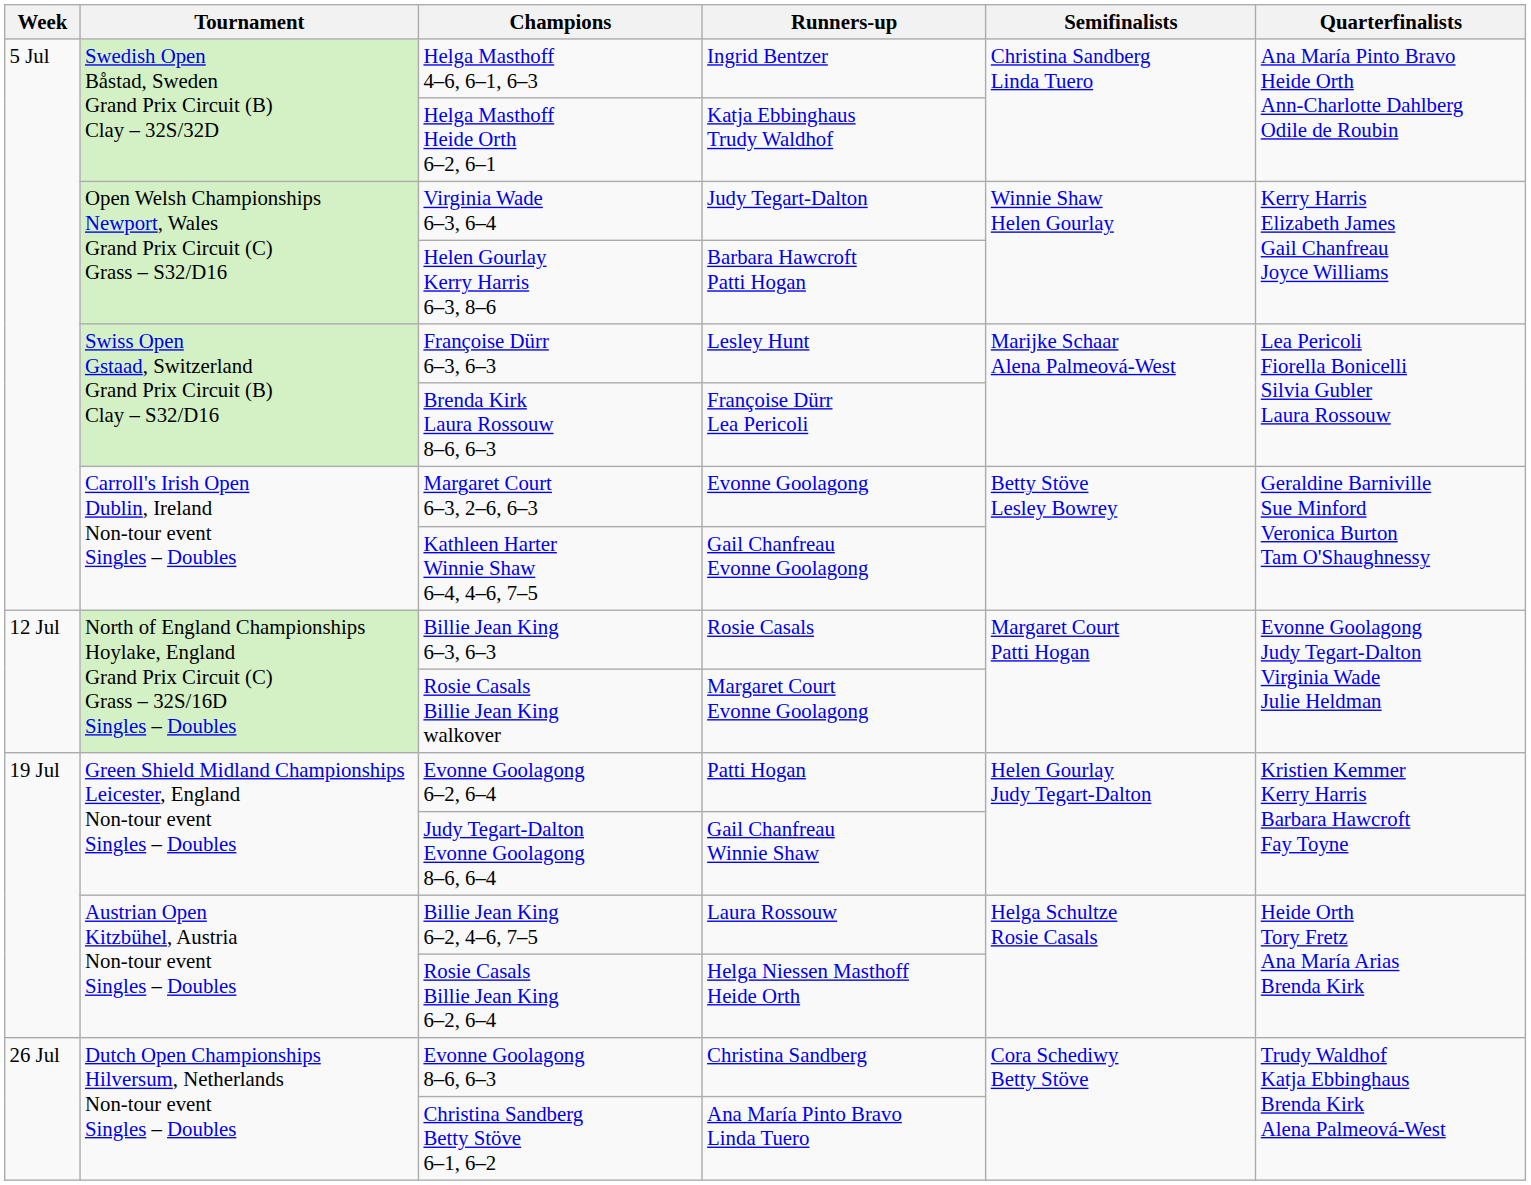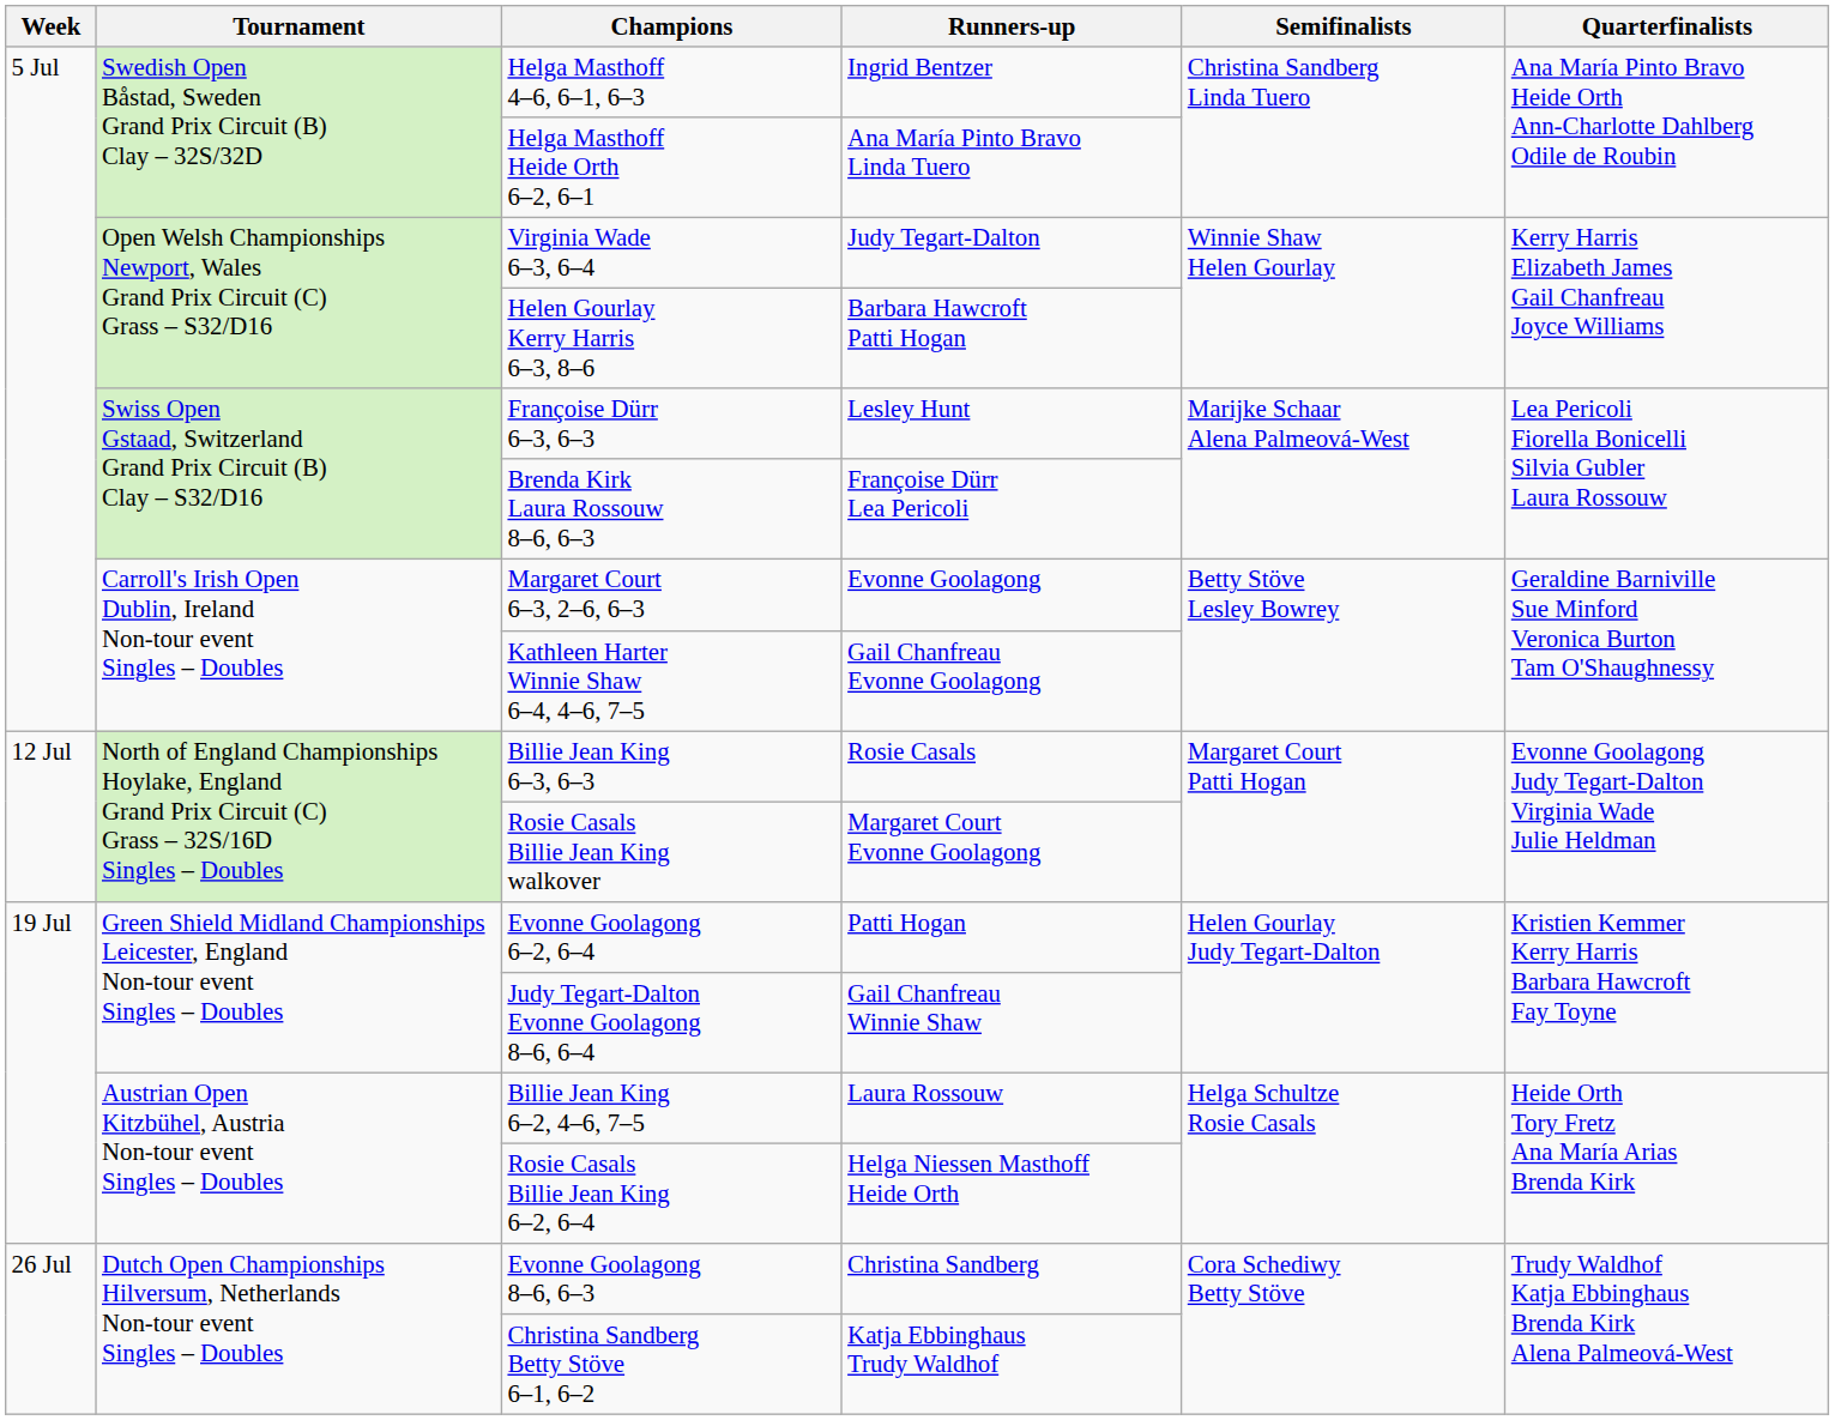 <table class=wikitable style=font-size:95%>
 <tr>
 <th style="width:48px;">Week</th>
 <th style="width:240px;">Tournament</th>
 <th style="width:200px;">Champions</th>
 <th style="width:200px;">Runners-up</th>
 <th style="width:190px;">Semifinalists</th>
 <th style="width:190px;">Quarterfinalists</th>
 </tr>
 <tr valign=top>
 <td rowspan=8>5 Jul</td>
 <td style="background:#D4F1C5;" rowspan="2"><a href='#'>Swedish Open</a> <br> Båstad, Sweden <br>Grand Prix Circuit (B)  <br> Clay – 32S/32D</td>
 <td> <a href='#'>Helga Masthoff</a><br> 4–6, 6–1, 6–3</td>
 <td> <a href='#'>Ingrid Bentzer</a></td>
 <td rowspan=2> <a href='#'>Christina Sandberg</a> <br>  <a href='#'>Linda Tuero</a></td>
 <td rowspan=2> <a href='#'>Ana María Pinto Bravo</a> <br>  <a href='#'>Heide Orth</a> <br>  <a href='#'>Ann-Charlotte Dahlberg</a> <br>  <a href='#'>Odile de Roubin</a></td>
 </tr>
 <tr valign=top>
 <td> <a href='#'>Helga Masthoff</a> <br>  <a href='#'>Heide Orth</a> <br> 6–2, 6–1</td>
-<td> <a href='#'>Katja Ebbinghaus</a><br> <a href='#'>Trudy Waldhof</a></td>
+<td> <a href='#'>Ana María Pinto Bravo</a> <br>   <a href='#'>Linda Tuero</a></td>
 </tr>
 <tr valign=top>
 <td rowspan=2 style="background:#D4F1C5;">Open Welsh Championships <br> <a href='#'>Newport</a>, Wales <br> Grand Prix Circuit (C) <br> Grass – S32/D16</td>
 <td> <a href='#'>Virginia Wade</a> <br> 6–3, 6–4</td>
 <td> <a href='#'>Judy Tegart-Dalton</a></td>
 <td rowspan=2> <a href='#'>Winnie Shaw</a> <br>   <a href='#'>Helen Gourlay</a></td>
 <td rowspan=2> <a href='#'>Kerry Harris</a> <br>  <a href='#'>Elizabeth James</a> <br>  <a href='#'>Gail Chanfreau</a> <br>  <a href='#'>Joyce Williams</a></td>
 </tr>
 <tr valign=top>
 <td> <a href='#'>Helen Gourlay</a> <br>  <a href='#'>Kerry Harris</a> <br> 6–3, 8–6</td>
 <td> <a href='#'>Barbara Hawcroft</a><br> <a href='#'>Patti Hogan</a></td>
 </tr>
 <tr valign=top>
 <td rowspan=2 style="background:#D4F1C5;"><a href='#'>Swiss Open</a> <br> <a href='#'>Gstaad</a>, Switzerland <br>Grand Prix Circuit (B) <br> Clay – S32/D16</td>
 <td> <a href='#'>Françoise Dürr</a> <br> 6–3, 6–3</td>
 <td> <a href='#'>Lesley Hunt</a></td>
 <td rowspan=2> <a href='#'>Marijke Schaar</a> <br>  <a href='#'>Alena Palmeová-West</a></td>
 <td rowspan=2> <a href='#'>Lea Pericoli</a> <br>  <a href='#'>Fiorella Bonicelli</a> <br>  <a href='#'>Silvia Gubler</a> <br>  <a href='#'>Laura Rossouw</a></td>
 </tr>
 <tr valign=top>
 <td> <a href='#'>Brenda Kirk</a> <br>  <a href='#'>Laura Rossouw</a> <br> 8–6, 6–3</td>
 <td>  <a href='#'>Françoise Dürr</a> <br>   <a href='#'>Lea Pericoli</a></td>
 </tr>
 <tr valign=top>
 <td rowspan=2><a href='#'>Carroll's Irish Open</a><br><a href='#'>Dublin</a>, Ireland<br>Non-tour event<br> <a href='#'>Singles</a> – <a href='#'>Doubles</a></td>
 <td> <a href='#'>Margaret Court</a> <br>6–3, 2–6, 6–3</td>
 <td> <a href='#'>Evonne Goolagong</a></td>
 <td rowspan=2> <a href='#'>Betty Stöve</a> <br>  <a href='#'>Lesley Bowrey</a></td>
 <td rowspan=2> <a href='#'>Geraldine Barniville</a> <br>  <a href='#'>Sue Minford</a> <br>  <a href='#'>Veronica Burton</a> <br>  <a href='#'>Tam O'Shaughnessy</a></td>
 </tr>
 <tr valign=top>
 <td> <a href='#'>Kathleen Harter</a><br> <a href='#'>Winnie Shaw</a><br>6–4, 4–6, 7–5</td>
 <td> <a href='#'>Gail Chanfreau</a><br> <a href='#'>Evonne Goolagong</a></td>
 </tr>
 <tr valign=top>
 <td rowspan=2>12 Jul</td>
 <td style="background:#D4F1C5;" rowspan="2">North of England Championships <br> Hoylake, England <br>Grand Prix Circuit (C) <br> Grass – 32S/16D<br> <a href='#'>Singles</a> – <a href='#'>Doubles</a></td>
 <td> <a href='#'>Billie Jean King</a><br>6–3, 6–3</td>
 <td> <a href='#'>Rosie Casals</a></td>
 <td rowspan=2> <a href='#'>Margaret Court</a> <br>  <a href='#'>Patti Hogan</a></td>
 <td rowspan=2> <a href='#'>Evonne Goolagong</a> <br>  <a href='#'>Judy Tegart-Dalton</a> <br>  <a href='#'>Virginia Wade</a> <br>  <a href='#'>Julie Heldman</a></td>
 </tr>
 <tr valign=top>
 <td> <a href='#'>Rosie Casals</a> <br>  <a href='#'>Billie Jean King</a><br>walkover</td>
 <td> <a href='#'>Margaret Court</a> <br>  <a href='#'>Evonne Goolagong</a></td>
 </tr>
 <tr valign=top>
 <td rowspan=4>19 Jul</td>
 <td rowspan=2><a href='#'>Green Shield Midland Championships</a><br><a href='#'>Leicester</a>, England<br>Non-tour event<br> <a href='#'>Singles</a> – <a href='#'>Doubles</a></td>
 <td> <a href='#'>Evonne Goolagong</a> <br>6–2, 6–4</td>
 <td> <a href='#'>Patti Hogan</a></td>
 <td rowspan=2> <a href='#'>Helen Gourlay</a> <br>  <a href='#'>Judy Tegart-Dalton</a></td>
 <td rowspan=2> <a href='#'>Kristien Kemmer</a> <br>  <a href='#'>Kerry Harris</a> <br>  <a href='#'>Barbara Hawcroft</a> <br>  <a href='#'>Fay Toyne</a></td>
 </tr>
 <tr valign=top>
 <td> <a href='#'>Judy Tegart-Dalton</a><br> <a href='#'>Evonne Goolagong</a><br>8–6, 6–4</td>
 <td> <a href='#'>Gail Chanfreau</a> <br>  <a href='#'>Winnie Shaw</a></td>
 </tr>
 <tr valign=top>
 <td rowspan=2><a href='#'>Austrian Open</a><br><a href='#'>Kitzbühel</a>, Austria<br>Non-tour event<br> <a href='#'>Singles</a> – <a href='#'>Doubles</a></td>
 <td> <a href='#'>Billie Jean King</a> <br>6–2, 4–6, 7–5</td>
 <td> <a href='#'>Laura Rossouw</a></td>
 <td rowspan=2> <a href='#'>Helga Schultze</a> <br>  <a href='#'>Rosie Casals</a></td>
 <td rowspan=2> <a href='#'>Heide Orth</a> <br>  <a href='#'>Tory Fretz</a> <br>  <a href='#'>Ana María Arias</a> <br>  <a href='#'>Brenda Kirk</a></td>
 </tr>
 <tr valign=top>
 <td> <a href='#'>Rosie Casals</a><br> <a href='#'>Billie Jean King</a><br>6–2, 6–4</td>
 <td> <a href='#'>Helga Niessen Masthoff</a><br> <a href='#'>Heide Orth</a></td>
 </tr>
 <tr valign=top>
 <td rowspan=2>26 Jul</td>
 <td rowspan="2"><a href='#'>Dutch Open Championships</a><br><a href='#'>Hilversum</a>, Netherlands<br>Non-tour event<br> <a href='#'>Singles</a> – <a href='#'>Doubles</a></td>
 <td> <a href='#'>Evonne Goolagong</a> <br>8–6, 6–3</td>
 <td> <a href='#'>Christina Sandberg</a></td>
 <td rowspan=2> <a href='#'>Cora Schediwy</a> <br>  <a href='#'>Betty Stöve</a></td>
 <td rowspan=2> <a href='#'>Trudy Waldhof</a> <br>  <a href='#'>Katja Ebbinghaus</a> <br>  <a href='#'>Brenda Kirk</a> <br>  <a href='#'>Alena Palmeová-West</a></td>
 </tr>
 <tr valign=top>
 <td> <a href='#'>Christina Sandberg</a><br> <a href='#'>Betty Stöve</a><br>6–1, 6–2</td>
-<td> <a href='#'>Ana María Pinto Bravo</a> <br>   <a href='#'>Linda Tuero</a></td>
+<td> <a href='#'>Katja Ebbinghaus</a><br> <a href='#'>Trudy Waldhof</a></td>
 </tr>
 </table>
